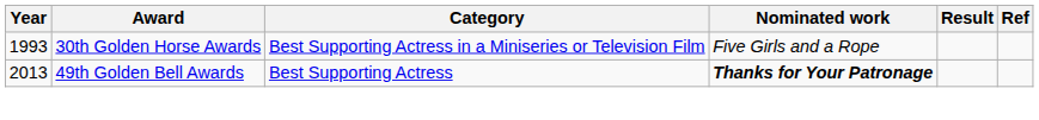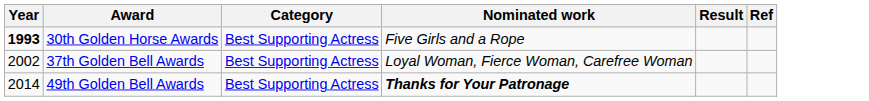 <table class="wikitable sortable">
 <tr>
 <th>Year</th>
 <th>Award</th>
 <th>Category</th>
 <th>Nominated work</th>
 <th>Result</th>
 <th>Ref</th>
 </tr>
 <tr>
-<td>1993</td>
+<td><strong>1993</strong></td>
 <td><a href='#'>30th Golden Horse Awards</a></td>
-<td><a href='#'>Best Supporting Actress in a Miniseries or Television Film</a></td>
+<td><a href='#'>Best Supporting Actress</a></td>
 <td><em>Five Girls and a Rope</em></td>
 <td></td>
 <td></td>
 </tr>
 <tr>
-<td>2013</td>
+<td>2002</td>
+<td><a href='#'>37th Golden Bell Awards</a></td>
+<td><a href='#'>Best Supporting Actress</a></td>
+<td><em>Loyal Woman, Fierce Woman, Carefree Woman</em></td>
+<td></td>
+<td></td>
+</tr>
+<tr>
+<td>2014</td>
 <td><a href='#'>49th Golden Bell Awards</a></td>
 <td><a href='#'>Best Supporting Actress</a></td>
 <td><strong><em>Thanks for Your Patronage</em></strong></td>
 <td></td>
 <td></td>
 </tr>
 </table>
